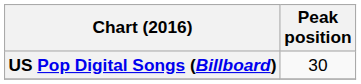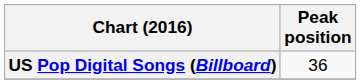 <table class="wikitable sortable plainrowheaders" style="text-align:center;">
 <tr>
 <th>Chart (2016)</th>
 <th>Peak<br>position</th>
 </tr>
 <tr>
 <th scope="row">US <a href='#'>Pop Digital Songs</a> (<a href='#'><em>Billboard</em></a>)</th>
-<td>30</td>
+<td>36</td>
 </tr>
 <tr>
 </tr>
 </table>
